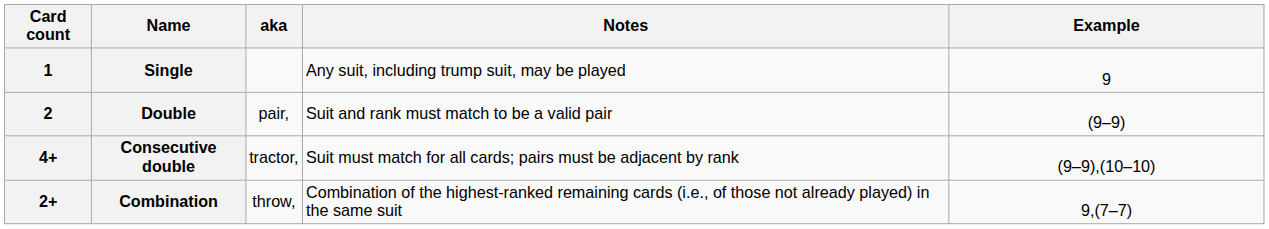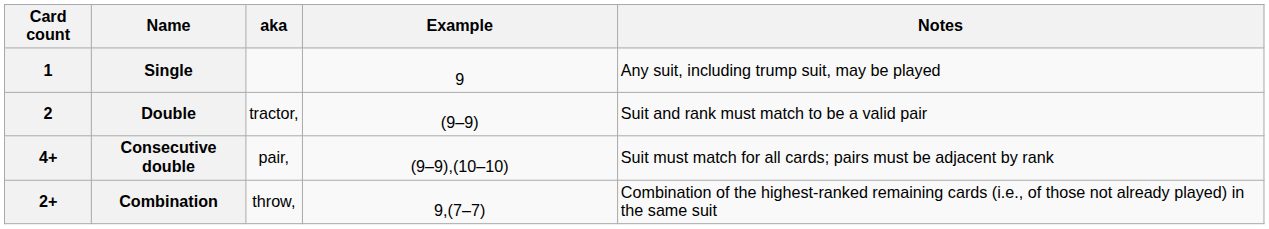 <table class="wikitable" style="font-size:100%;text-align:center;">
 <tr>
 <th>Card count</th>
 <th>Name</th>
 <th>aka</th>
+<th style="width:25%;">Example</th>
 <th>Notes</th>
-<th style="width:25%;">Example</th>
 </tr>
 <tr>
 <th>1</th>
 <th>Single</th>
 <td></td>
+<td><br>9</td>
 <td style="text-align:left;">Any suit, including trump suit, may be played</td>
-<td><br>9</td>
 </tr>
 <tr>
 <th>2</th>
 <th>Double</th>
-<td>pair, </td>
+<td>tractor, </td>
+<td><br>(9–9)</td>
 <td style="text-align:left;">Suit and rank must match to be a valid pair</td>
-<td><br>(9–9)</td>
 </tr>
 <tr>
 <th>4+</th>
 <th>Consecutive double</th>
-<td>tractor, </td>
+<td>pair, </td>
+<td><br>(9–9),(10–10)</td>
 <td style="text-align:left;">Suit must match for all cards; pairs must be adjacent by rank</td>
-<td><br>(9–9),(10–10)</td>
 </tr>
 <tr>
 <th>2+</th>
 <th>Combination</th>
 <td>throw, </td>
+<td><br>9,(7–7)</td>
 <td style="text-align:left;">Combination of the highest-ranked remaining cards (i.e., of those not already played) in the same suit</td>
-<td><br>9,(7–7)</td>
 </tr>
 </table>
